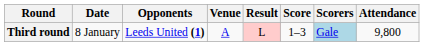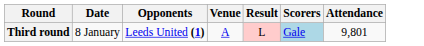 <table class="wikitable" style="text-align:center">
 <tr>
 <th>Round</th>
 <th>Date</th>
 <th>Opponents</th>
 <th>Venue</th>
 <th>Result</th>
-<th>Score</th>
 <th>Scorers</th>
 <th>Attendance</th>
 </tr>
 <tr>
 <th>Third round</th>
 <td>8 January</td>
 <td><a href='#'>Leeds United</a> <strong>(<a href='#'>1</a>)</strong></td>
 <td><a href='#'>A</a></td>
 <td style="background-color:#FFCCCC">L</td>
-<td>1–3</td>
 <td align="left" style="background: lightblue;"><a href='#'>Gale</a></td>
-<td>9,800</td>
+<td>9,801</td>
 </tr>
 </table>
